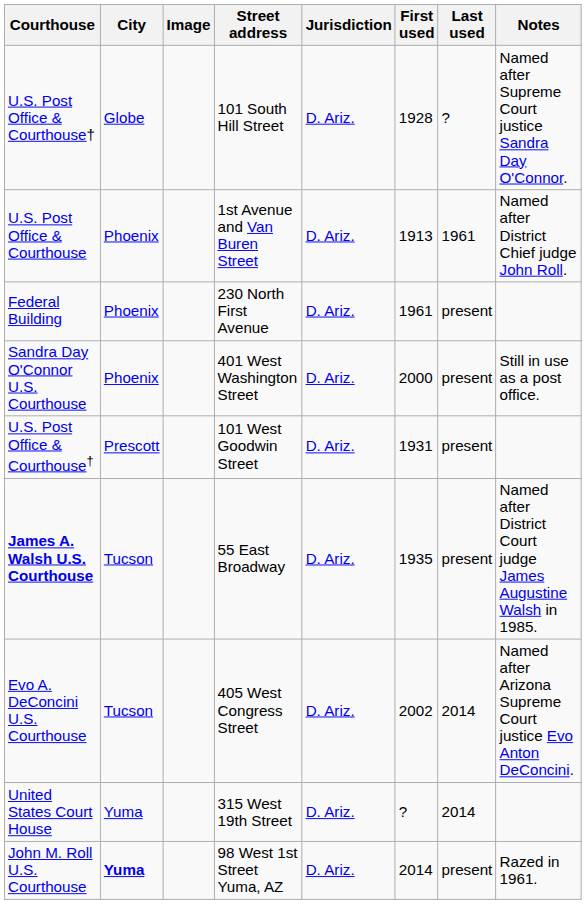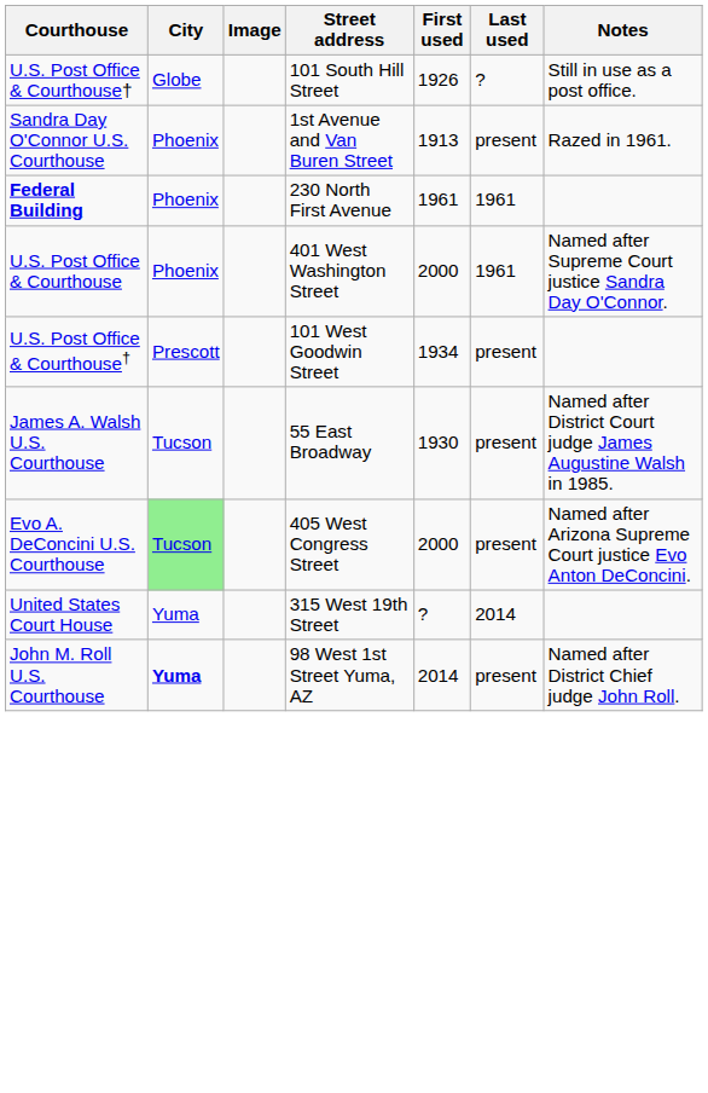 <table class="wikitable sortable sticky-header sort-under">
 <tr>
 <th>Courthouse</th>
 <th>City</th>
 <th class="unsortable">Image</th>
 <th>Street address</th>
-<th>Jurisdiction</th>
 <th>First used</th>
 <th>Last used</th>
 <th class="unsortable">Notes</th>
 </tr>
 <tr>
 <td><a href='#'>U.S. Post Office & Courthouse</a>†</td>
 <td><a href='#'>Globe</a></td>
 <td></td>
 <td>101 South Hill Street</td>
-<td><a href='#'>D. Ariz.</a></td>
-<td>1928</td>
+<td>1926</td>
 <td>?</td>
-<td>Named after Supreme Court justice <a href='#'>Sandra Day O'Connor</a>.</td>
+<td>Still in use as a post office.</td>
+</tr>
+<tr>
+<td><a href='#'>Sandra Day O'Connor U.S. Courthouse</a></td>
+<td><a href='#'>Phoenix</a></td>
+<td></td>
+<td>1st Avenue and <a href='#'>Van Buren Street</a></td>
+<td>1913</td>
+<td>present</td>
+<td>Razed in 1961.</td>
+</tr>
+<tr>
+<td><strong><a href='#'>Federal Building</a></strong></td>
+<td><a href='#'>Phoenix</a></td>
+<td></td>
+<td>230 North First Avenue</td>
+<td>1961</td>
+<td>1961</td>
+<td></td>
 </tr>
 <tr>
 <td><a href='#'>U.S. Post Office & Courthouse</a></td>
 <td><a href='#'>Phoenix</a></td>
 <td></td>
-<td>1st Avenue and <a href='#'>Van Buren Street</a></td>
-<td><a href='#'>D. Ariz.</a></td>
-<td>1913</td>
+<td>401 West Washington Street</td>
+<td>2000</td>
 <td>1961</td>
-<td>Named after District Chief judge <a href='#'>John Roll</a>.</td>
-</tr>
-<tr>
-<td><a href='#'>Federal Building</a></td>
-<td><a href='#'>Phoenix</a></td>
-<td></td>
-<td>230 North First Avenue</td>
-<td><a href='#'>D. Ariz.</a></td>
-<td>1961</td>
-<td>present</td>
-<td></td>
-</tr>
-<tr>
-<td><a href='#'>Sandra Day O'Connor U.S. Courthouse</a></td>
-<td><a href='#'>Phoenix</a></td>
-<td></td>
-<td>401 West Washington Street</td>
-<td><a href='#'>D. Ariz.</a></td>
-<td>2000</td>
-<td>present</td>
-<td>Still in use as a post office.</td>
+<td>Named after Supreme Court justice <a href='#'>Sandra Day O'Connor</a>.</td>
 </tr>
 <tr>
 <td><a href='#'>U.S. Post Office & Courthouse</a><sup>†</sup></td>
 <td><a href='#'>Prescott</a></td>
 <td></td>
 <td>101 West Goodwin Street</td>
-<td><a href='#'>D. Ariz.</a></td>
-<td>1931</td>
+<td>1934</td>
 <td>present</td>
 <td></td>
 </tr>
 <tr>
-<td><strong><a href='#'>James A. Walsh U.S. Courthouse</a></strong></td>
+<td><a href='#'>James A. Walsh U.S. Courthouse</a></td>
 <td><a href='#'>Tucson</a></td>
 <td></td>
 <td>55 East Broadway</td>
-<td><a href='#'>D. Ariz.</a></td>
-<td>1935</td>
+<td>1930</td>
 <td>present</td>
 <td>Named after District Court judge <a href='#'>James Augustine Walsh</a> in 1985.</td>
 </tr>
 <tr>
 <td><a href='#'>Evo A. DeConcini U.S. Courthouse</a></td>
-<td><a href='#'>Tucson</a></td>
+<td style="background: lightgreen;"><a href='#'>Tucson</a></td>
 <td></td>
 <td>405 West Congress Street</td>
-<td><a href='#'>D. Ariz.</a></td>
-<td>2002</td>
-<td>2014</td>
+<td>2000</td>
+<td>present</td>
 <td>Named after Arizona Supreme Court justice <a href='#'>Evo Anton DeConcini</a>.</td>
 </tr>
 <tr>
 <td><a href='#'>United States Court House</a></td>
 <td><a href='#'>Yuma</a></td>
 <td></td>
 <td>315 West 19th Street</td>
-<td><a href='#'>D. Ariz.</a></td>
 <td>?</td>
 <td>2014</td>
 <td></td>
 </tr>
 <tr>
 <td><a href='#'>John M. Roll U.S. Courthouse</a></td>
 <td><strong><a href='#'>Yuma</a></strong></td>
 <td></td>
 <td>98 West 1st Street Yuma, AZ</td>
-<td><a href='#'>D. Ariz.</a></td>
 <td>2014</td>
 <td>present</td>
-<td>Razed in 1961.</td>
+<td>Named after District Chief judge <a href='#'>John Roll</a>.</td>
 </tr>
 </table>
